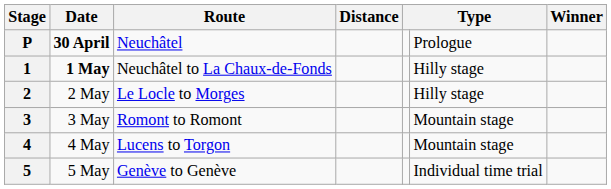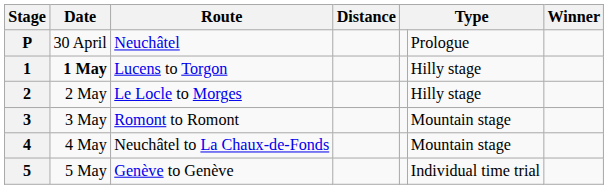 <table class="wikitable">
 <tr>
 <th scope=col>Stage</th>
 <th scope=col>Date</th>
 <th scope=col>Route</th>
 <th scope=col>Distance</th>
 <th scope=col colspan="2">Type</th>
 <th scope=col>Winner</th>
 </tr>
 <tr>
 <th scope=row>P</th>
-<td style="text-align:right;"><strong>30 April</strong></td>
+<td style="text-align:right;">30 April</td>
 <td><a href='#'>Neuchâtel</a></td>
 <td></td>
 <td></td>
 <td>Prologue</td>
 <td></td>
 </tr>
 <tr>
 <th scope=row>1</th>
 <td style="text-align:right;"><strong>1 May</strong></td>
-<td>Neuchâtel to <a href='#'>La Chaux-de-Fonds</a></td>
+<td><a href='#'>Lucens</a> to <a href='#'>Torgon</a></td>
 <td></td>
 <td></td>
 <td>Hilly stage</td>
 <td></td>
 </tr>
 <tr>
 <th scope=row>2</th>
 <td style="text-align:right;">2 May</td>
 <td><a href='#'>Le Locle</a> to <a href='#'>Morges</a></td>
 <td></td>
 <td></td>
 <td>Hilly stage</td>
 <td></td>
 </tr>
 <tr>
 <th scope=row>3</th>
 <td style="text-align:right;">3 May</td>
 <td><a href='#'>Romont</a> to Romont</td>
 <td></td>
 <td></td>
 <td>Mountain stage</td>
 <td></td>
 </tr>
 <tr>
 <th scope=row>4</th>
 <td style="text-align:right;">4 May</td>
-<td><a href='#'>Lucens</a> to <a href='#'>Torgon</a></td>
+<td>Neuchâtel to <a href='#'>La Chaux-de-Fonds</a></td>
 <td></td>
 <td></td>
 <td>Mountain stage</td>
 <td></td>
 </tr>
 <tr>
 <th scope=row>5</th>
 <td style="text-align:right;">5 May</td>
 <td><a href='#'>Genève</a> to Genève</td>
 <td></td>
 <td></td>
 <td>Individual time trial</td>
 <td></td>
 </tr>
 </table>
